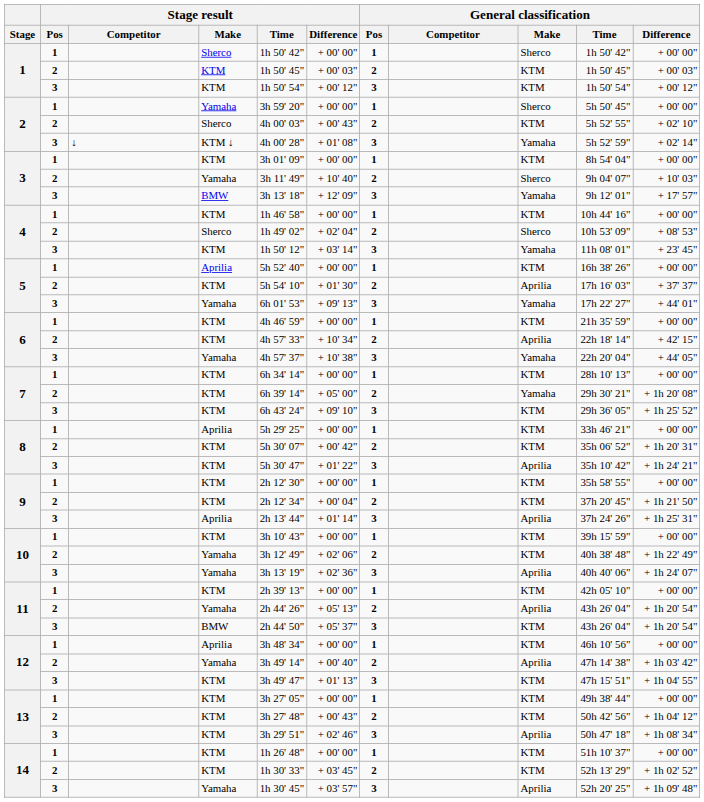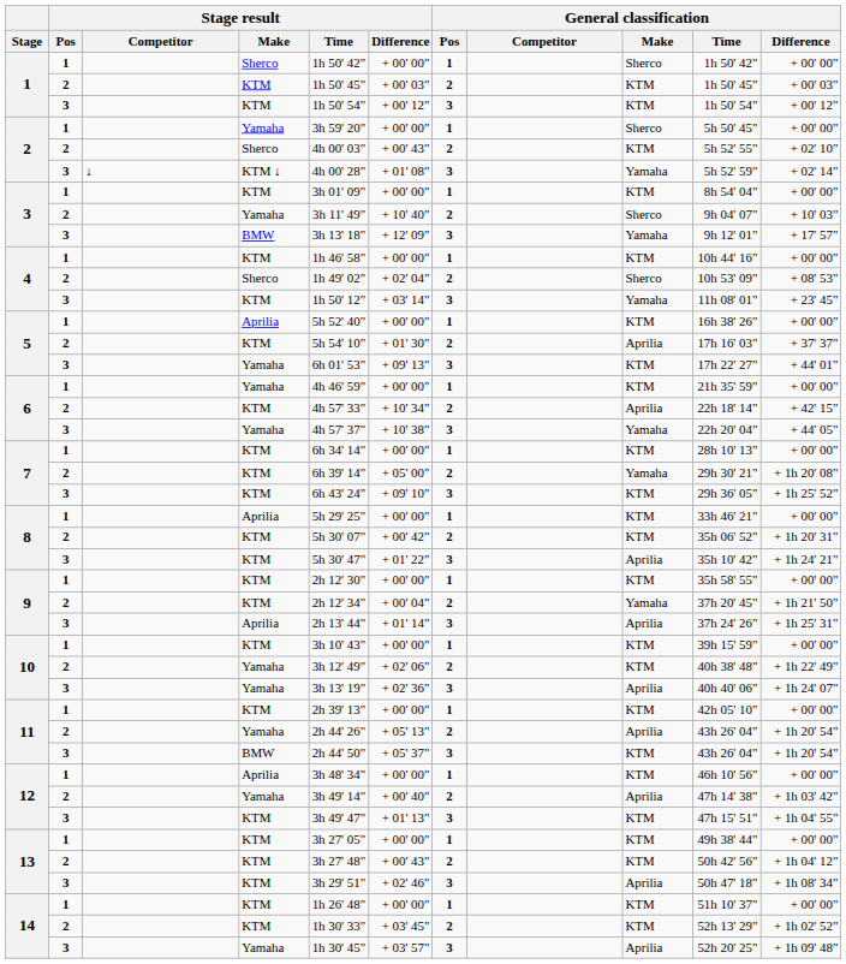 <table class="wikitable" style="font-size:85%;">
 <tr>
 <th></th>
 <th colspan=5><big>Stage result </big></th>
 <th colspan=5><big>General classification</big></th>
 </tr>
 <tr>
 <th width="40px">Stage</th>
 <th width="30px">Pos</th>
 <th width="170px">Competitor</th>
 <th width="70px">Make</th>
 <th width="60px">Time</th>
 <th width="60px">Difference</th>
 <th width="30px">Pos</th>
 <th width="170px">Competitor</th>
 <th width="70px">Make</th>
 <th width="70px">Time</th>
 <th width="80px">Difference</th>
 </tr>
 <tr>
 <th rowspan=3><big>1</big></th>
 <td align=center><strong>1</strong></td>
 <td></td>
 <td><a href='#'>Sherco</a></td>
 <td align=right>1h 50' 42"</td>
 <td align=right>+ 00' 00"</td>
 <td align=center><strong>1</strong></td>
 <td></td>
 <td>Sherco</td>
 <td align=right>1h 50' 42"</td>
 <td align=right>+ 00' 00"</td>
 </tr>
 <tr>
 <td align=center><strong>2</strong></td>
 <td></td>
 <td><a href='#'>KTM</a></td>
 <td align=right>1h 50' 45"</td>
 <td align=right>+ 00' 03"</td>
 <td align=center><strong>2</strong></td>
 <td></td>
 <td>KTM</td>
 <td align=right>1h 50' 45"</td>
 <td align=right>+ 00' 03"</td>
 </tr>
 <tr>
 <td align=center><strong>3</strong></td>
 <td></td>
 <td>KTM</td>
 <td align=right>1h 50' 54"</td>
 <td align=right>+ 00' 12"</td>
 <td align=center><strong>3</strong></td>
 <td></td>
 <td>KTM</td>
 <td align=right>1h 50' 54"</td>
 <td align=right>+ 00' 12"</td>
 </tr>
 <tr>
 <th rowspan=3><big>2</big></th>
 <td align=center><strong>1</strong></td>
 <td></td>
 <td><a href='#'>Yamaha</a></td>
 <td align=right>3h 59' 20"</td>
 <td align=right>+ 00' 00"</td>
 <td align=center><strong>1</strong></td>
 <td></td>
 <td>Sherco</td>
 <td align=right>5h 50' 45"</td>
 <td align=right>+ 00' 00"</td>
 </tr>
 <tr>
 <td align=center><strong>2</strong></td>
 <td></td>
 <td>Sherco</td>
 <td align=right>4h 00' 03"</td>
 <td align=right>+ 00' 43"</td>
 <td align=center><strong>2</strong></td>
 <td></td>
 <td>KTM</td>
 <td align=right>5h 52' 55"</td>
 <td align=right>+ 02' 10"</td>
 </tr>
 <tr>
 <td align=center><strong>3</strong></td>
 <td> ↓</td>
 <td>KTM ↓</td>
 <td align=right>4h 00' 28"</td>
 <td align=right>+ 01' 08"</td>
 <td align=center><strong>3</strong></td>
 <td></td>
 <td>Yamaha</td>
 <td align=right>5h 52' 59"</td>
 <td align=right>+ 02' 14"</td>
 </tr>
 <tr>
 <th rowspan=3><big>3</big></th>
 <td align=center><strong>1</strong></td>
 <td></td>
 <td>KTM</td>
 <td align=right>3h 01' 09"</td>
 <td align=right>+ 00' 00"</td>
 <td align=center><strong>1</strong></td>
 <td></td>
 <td>KTM</td>
 <td align=right>8h 54' 04"</td>
 <td align=right>+ 00' 00"</td>
 </tr>
 <tr>
 <td align=center><strong>2</strong></td>
 <td></td>
 <td>Yamaha</td>
 <td align=right>3h 11' 49"</td>
 <td align=right>+ 10' 40"</td>
 <td align=center><strong>2</strong></td>
 <td></td>
 <td>Sherco</td>
 <td align=right>9h 04' 07"</td>
 <td align=right>+ 10' 03"</td>
 </tr>
 <tr>
 <td align=center><strong>3</strong></td>
 <td></td>
 <td><a href='#'>BMW</a></td>
 <td align=right>3h 13' 18"</td>
 <td align=right>+ 12' 09"</td>
 <td align=center><strong>3</strong></td>
 <td></td>
 <td>Yamaha</td>
 <td align=right>9h 12' 01"</td>
 <td align=right>+ 17' 57"</td>
 </tr>
 <tr>
 <th rowspan=3><big>4</big></th>
 <td align=center><strong>1</strong></td>
 <td></td>
 <td>KTM</td>
 <td align=right>1h 46' 58"</td>
 <td align=right>+ 00' 00"</td>
 <td align=center><strong>1</strong></td>
 <td></td>
 <td>KTM</td>
 <td align=right>10h 44' 16"</td>
 <td align=right>+ 00' 00"</td>
 </tr>
 <tr>
 <td align=center><strong>2</strong></td>
 <td></td>
 <td>Sherco</td>
 <td align=right>1h 49' 02"</td>
 <td align=right>+ 02' 04"</td>
 <td align=center><strong>2</strong></td>
 <td></td>
 <td>Sherco</td>
 <td align=right>10h 53' 09"</td>
 <td align=right>+ 08' 53"</td>
 </tr>
 <tr>
 <td align=center><strong>3</strong></td>
 <td></td>
 <td>KTM</td>
 <td align=right>1h 50' 12"</td>
 <td align=right>+ 03' 14"</td>
 <td align=center><strong>3</strong></td>
 <td></td>
 <td>Yamaha</td>
 <td align=right>11h 08' 01"</td>
 <td align=right>+ 23' 45"</td>
 </tr>
 <tr>
 <th rowspan=3><big>5</big></th>
 <td align=center><strong>1</strong></td>
 <td></td>
 <td><a href='#'>Aprilia</a></td>
 <td align=right>5h 52' 40"</td>
 <td align=right>+ 00' 00"</td>
 <td align=center><strong>1</strong></td>
 <td></td>
 <td>KTM</td>
 <td align=right>16h 38' 26"</td>
 <td align=right>+ 00' 00"</td>
 </tr>
 <tr>
 <td align=center><strong>2</strong></td>
 <td></td>
 <td>KTM</td>
 <td align=right>5h 54' 10"</td>
 <td align=right>+ 01' 30"</td>
 <td align=center><strong>2</strong></td>
 <td></td>
 <td>Aprilia</td>
 <td align=right>17h 16' 03"</td>
 <td align=right>+ 37' 37"</td>
 </tr>
 <tr>
 <td align=center><strong>3</strong></td>
 <td></td>
 <td>Yamaha</td>
 <td align=right>6h 01' 53"</td>
 <td align=right>+ 09' 13"</td>
 <td align=center><strong>3</strong></td>
 <td></td>
-<td>Yamaha</td>
+<td>KTM</td>
 <td align=right>17h 22' 27"</td>
 <td align=right>+ 44' 01"</td>
 </tr>
 <tr>
 <th rowspan=3><big>6</big></th>
 <td align=center><strong>1</strong></td>
 <td></td>
-<td>KTM</td>
+<td>Yamaha</td>
 <td align=right>4h 46' 59"</td>
 <td align=right>+ 00' 00"</td>
 <td align=center><strong>1</strong></td>
 <td></td>
 <td>KTM</td>
 <td align=right>21h 35' 59"</td>
 <td align=right>+ 00' 00"</td>
 </tr>
 <tr>
 <td align=center><strong>2</strong></td>
 <td></td>
 <td>KTM</td>
 <td align=right>4h 57' 33"</td>
 <td align=right>+ 10' 34"</td>
 <td align=center><strong>2</strong></td>
 <td></td>
 <td>Aprilia</td>
 <td align=right>22h 18' 14"</td>
 <td align=right>+ 42' 15"</td>
 </tr>
 <tr>
 <td align=center><strong>3</strong></td>
 <td></td>
 <td>Yamaha</td>
 <td align=right>4h 57' 37"</td>
 <td align=right>+ 10' 38"</td>
 <td align=center><strong>3</strong></td>
 <td></td>
 <td>Yamaha</td>
 <td align=right>22h 20' 04"</td>
 <td align=right>+ 44' 05"</td>
 </tr>
 <tr>
 <th rowspan=3><big>7</big></th>
 <td align=center><strong>1</strong></td>
 <td></td>
 <td>KTM</td>
 <td align=right>6h 34' 14"</td>
 <td align=right>+ 00' 00"</td>
 <td align=center><strong>1</strong></td>
 <td></td>
 <td>KTM</td>
 <td align=right>28h 10' 13"</td>
 <td align=right>+ 00' 00"</td>
 </tr>
 <tr>
 <td align=center><strong>2</strong></td>
 <td></td>
 <td>KTM</td>
 <td align=right>6h 39' 14"</td>
 <td align=right>+ 05' 00"</td>
 <td align=center><strong>2</strong></td>
 <td></td>
 <td>Yamaha</td>
 <td align=right>29h 30' 21"</td>
 <td align=right>+ 1h 20' 08"</td>
 </tr>
 <tr>
 <td align=center><strong>3</strong></td>
 <td></td>
 <td>KTM</td>
 <td align=right>6h 43' 24"</td>
 <td align=right>+ 09' 10"</td>
 <td align=center><strong>3</strong></td>
 <td></td>
 <td>KTM</td>
 <td align=right>29h 36' 05"</td>
 <td align=right>+ 1h 25' 52"</td>
 </tr>
 <tr>
 <th rowspan=3><big>8</big></th>
 <td align=center><strong>1</strong></td>
 <td></td>
 <td>Aprilia</td>
 <td align=right>5h 29' 25"</td>
 <td align=right>+ 00' 00"</td>
 <td align=center><strong>1</strong></td>
 <td></td>
 <td>KTM</td>
 <td align=right>33h 46' 21"</td>
 <td align=right>+ 00' 00"</td>
 </tr>
 <tr>
 <td align=center><strong>2</strong></td>
 <td></td>
 <td>KTM</td>
 <td align=right>5h 30' 07"</td>
 <td align=right>+ 00' 42"</td>
 <td align=center><strong>2</strong></td>
 <td></td>
 <td>KTM</td>
 <td align=right>35h 06' 52"</td>
 <td align=right>+ 1h 20' 31"</td>
 </tr>
 <tr>
 <td align=center><strong>3</strong></td>
 <td></td>
 <td>KTM</td>
 <td align=right>5h 30' 47"</td>
 <td align=right>+ 01' 22"</td>
 <td align=center><strong>3</strong></td>
 <td></td>
 <td>Aprilia</td>
 <td align=right>35h 10' 42"</td>
 <td align=right>+ 1h 24' 21"</td>
 </tr>
 <tr>
 <th rowspan=3><big>9</big></th>
 <td align=center><strong>1</strong></td>
 <td></td>
 <td>KTM</td>
 <td align=right>2h 12' 30"</td>
 <td align=right>+ 00' 00"</td>
 <td align=center><strong>1</strong></td>
 <td></td>
 <td>KTM</td>
 <td align=right>35h 58' 55"</td>
 <td align=right>+ 00' 00"</td>
 </tr>
 <tr>
 <td align=center><strong>2</strong></td>
 <td></td>
 <td>KTM</td>
 <td align=right>2h 12' 34"</td>
 <td align=right>+ 00' 04"</td>
 <td align=center><strong>2</strong></td>
 <td></td>
-<td>KTM</td>
+<td>Yamaha</td>
 <td align=right>37h 20' 45"</td>
 <td align=right>+ 1h 21' 50"</td>
 </tr>
 <tr>
 <td align=center><strong>3</strong></td>
 <td></td>
 <td>Aprilia</td>
 <td align=right>2h 13' 44"</td>
 <td align=right>+ 01' 14"</td>
 <td align=center><strong>3</strong></td>
 <td></td>
 <td>Aprilia</td>
 <td align=right>37h 24' 26"</td>
 <td align=right>+ 1h 25' 31"</td>
 </tr>
 <tr>
 <th rowspan=3><big>10</big></th>
 <td align=center><strong>1</strong></td>
 <td></td>
 <td>KTM</td>
 <td align=right>3h 10' 43"</td>
 <td align=right>+ 00' 00"</td>
 <td align=center><strong>1</strong></td>
 <td></td>
 <td>KTM</td>
 <td align=right>39h 15' 59"</td>
 <td align=right>+ 00' 00"</td>
 </tr>
 <tr>
 <td align=center><strong>2</strong></td>
 <td></td>
 <td>Yamaha</td>
 <td align=right>3h 12' 49"</td>
 <td align=right>+ 02' 06"</td>
 <td align=center><strong>2</strong></td>
 <td></td>
 <td>KTM</td>
 <td align=right>40h 38' 48"</td>
 <td align=right>+ 1h 22' 49"</td>
 </tr>
 <tr>
 <td align=center><strong>3</strong></td>
 <td></td>
 <td>Yamaha</td>
 <td align=right>3h 13' 19"</td>
 <td align=right>+ 02' 36"</td>
 <td align=center><strong>3</strong></td>
 <td></td>
 <td>Aprilia</td>
 <td align=right>40h 40' 06"</td>
 <td align=right>+ 1h 24' 07"</td>
 </tr>
 <tr>
 <th rowspan=3><big>11</big></th>
 <td align=center><strong>1</strong></td>
 <td></td>
 <td>KTM</td>
 <td align=right>2h 39' 13"</td>
 <td align=right>+ 00' 00"</td>
 <td align=center><strong>1</strong></td>
 <td></td>
 <td>KTM</td>
 <td align=right>42h 05' 10"</td>
 <td align=right>+ 00' 00"</td>
 </tr>
 <tr>
 <td align=center><strong>2</strong></td>
 <td></td>
 <td>Yamaha</td>
 <td align=right>2h 44' 26"</td>
 <td align=right>+ 05' 13"</td>
 <td align=center><strong>2</strong></td>
 <td></td>
 <td>Aprilia</td>
 <td align=right>43h 26' 04"</td>
 <td align=right>+ 1h 20' 54"</td>
 </tr>
 <tr>
 <td align=center><strong>3</strong></td>
 <td></td>
 <td>BMW</td>
 <td align="right">2h 44' 50"</td>
 <td align=right>+ 05' 37"</td>
 <td align=center><strong>3</strong></td>
 <td></td>
 <td>KTM</td>
 <td align=right>43h 26' 04"</td>
 <td align=right>+ 1h 20' 54"</td>
 </tr>
 <tr>
 <th rowspan=3><big>12</big></th>
 <td align=center><strong>1</strong></td>
 <td></td>
 <td>Aprilia</td>
 <td align=right>3h 48' 34"</td>
 <td align=right>+ 00' 00"</td>
 <td align=center><strong>1</strong></td>
 <td></td>
 <td>KTM</td>
 <td align=right>46h 10' 56"</td>
 <td align=right>+ 00' 00"</td>
 </tr>
 <tr>
 <td align=center><strong>2</strong></td>
 <td></td>
 <td>Yamaha</td>
 <td align=right>3h 49' 14"</td>
 <td align=right>+ 00' 40"</td>
 <td align=center><strong>2</strong></td>
 <td></td>
 <td>Aprilia</td>
 <td align=right>47h 14' 38"</td>
 <td align=right>+ 1h 03' 42"</td>
 </tr>
 <tr>
 <td align=center><strong>3</strong></td>
 <td></td>
 <td>KTM</td>
 <td align=right>3h 49' 47"</td>
 <td align=right>+ 01' 13"</td>
 <td align=center><strong>3</strong></td>
 <td></td>
 <td>KTM</td>
 <td align=right>47h 15' 51"</td>
 <td align=right>+ 1h 04' 55"</td>
 </tr>
 <tr>
 <th rowspan=3><big>13</big></th>
 <td align=center><strong>1</strong></td>
 <td></td>
 <td>KTM</td>
 <td align=right>3h 27' 05"</td>
 <td align=right>+ 00' 00"</td>
 <td align=center><strong>1</strong></td>
 <td></td>
 <td>KTM</td>
 <td align=right>49h 38' 44"</td>
 <td align=right>+ 00' 00"</td>
 </tr>
 <tr>
 <td align=center><strong>2</strong></td>
 <td></td>
 <td>KTM</td>
 <td align=right>3h 27' 48"</td>
 <td align=right>+ 00' 43"</td>
 <td align=center><strong>2</strong></td>
 <td></td>
 <td>KTM</td>
 <td align=right>50h 42' 56"</td>
 <td align=right>+ 1h 04' 12"</td>
 </tr>
 <tr>
 <td align=center><strong>3</strong></td>
 <td></td>
 <td>KTM</td>
 <td align=right>3h 29' 51"</td>
 <td align=right>+ 02' 46"</td>
 <td align=center><strong>3</strong></td>
 <td></td>
 <td>Aprilia</td>
 <td align=right>50h 47' 18"</td>
 <td align=right>+ 1h 08' 34"</td>
 </tr>
 <tr>
 <th rowspan=3><big>14</big></th>
 <td align=center><strong>1</strong></td>
 <td></td>
 <td>KTM</td>
 <td align=right>1h 26' 48"</td>
 <td align=right>+ 00' 00"</td>
 <td align=center><strong>1</strong></td>
 <td></td>
 <td>KTM</td>
 <td align=right>51h 10' 37"</td>
 <td align=right>+ 00' 00"</td>
 </tr>
 <tr>
 <td align=center><strong>2</strong></td>
 <td></td>
 <td>KTM</td>
 <td align=right>1h 30' 33"</td>
 <td align=right>+ 03' 45"</td>
 <td align=center><strong>2</strong></td>
 <td></td>
 <td>KTM</td>
 <td align=right>52h 13' 29"</td>
 <td align=right>+ 1h 02' 52"</td>
 </tr>
 <tr>
 <td align=center><strong>3</strong></td>
 <td></td>
 <td>Yamaha</td>
 <td align=right>1h 30' 45"</td>
 <td align=right>+ 03' 57"</td>
 <td align=center><strong>3</strong></td>
 <td></td>
 <td>Aprilia</td>
 <td align=right>52h 20' 25"</td>
 <td align=right>+ 1h 09' 48"</td>
 </tr>
 </table>
